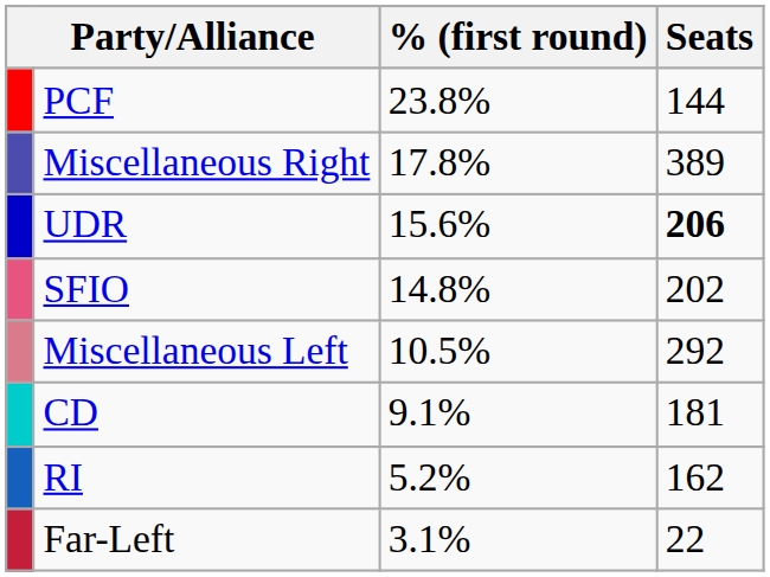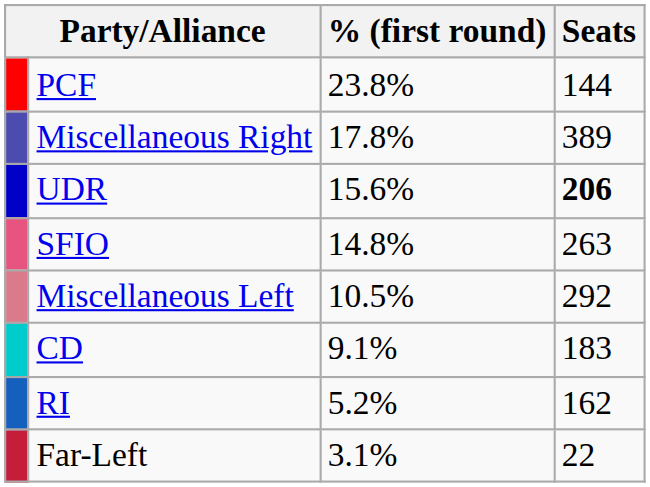 <table class="wikitable">
 <tr bgcolor=lightgrey>
 <th colspan=2>Party/Alliance</th>
 <th>% (first round)</th>
 <th>Seats</th>
 </tr>
 <tr>
 <td bgcolor="#FF0000"></td>
 <td><a href='#'>PCF</a></td>
 <td>23.8%</td>
 <td>144</td>
 </tr>
 <tr>
 <td bgcolor="#4C4CB0"></td>
 <td><a href='#'>Miscellaneous Right</a></td>
 <td>17.8%</td>
 <td>389</td>
 </tr>
 <tr>
 <td bgcolor="#0000C8"> </td>
 <td><a href='#'>UDR</a></td>
 <td>15.6%</td>
 <td><strong>206</strong></td>
 </tr>
 <tr>
 <td bgcolor="#E75480"> </td>
 <td><a href='#'>SFIO</a></td>
 <td>14.8%</td>
-<td>202</td>
+<td>263</td>
 </tr>
 <tr>
 <td bgcolor="#DA7B8B"></td>
 <td><a href='#'>Miscellaneous Left</a></td>
 <td>10.5%</td>
 <td>292</td>
 </tr>
 <tr>
 <td bgcolor="#00CCCC"></td>
 <td><a href='#'>CD</a></td>
 <td>9.1%</td>
-<td>181</td>
+<td>183</td>
 </tr>
 <tr>
 <td bgcolor="#1560BD"> </td>
 <td><a href='#'>RI</a></td>
 <td>5.2%</td>
 <td>162</td>
 </tr>
 <tr>
 <td bgcolor="#C41E3A"></td>
 <td>Far-Left</td>
 <td>3.1%</td>
 <td>22</td>
 </tr>
 </table>
